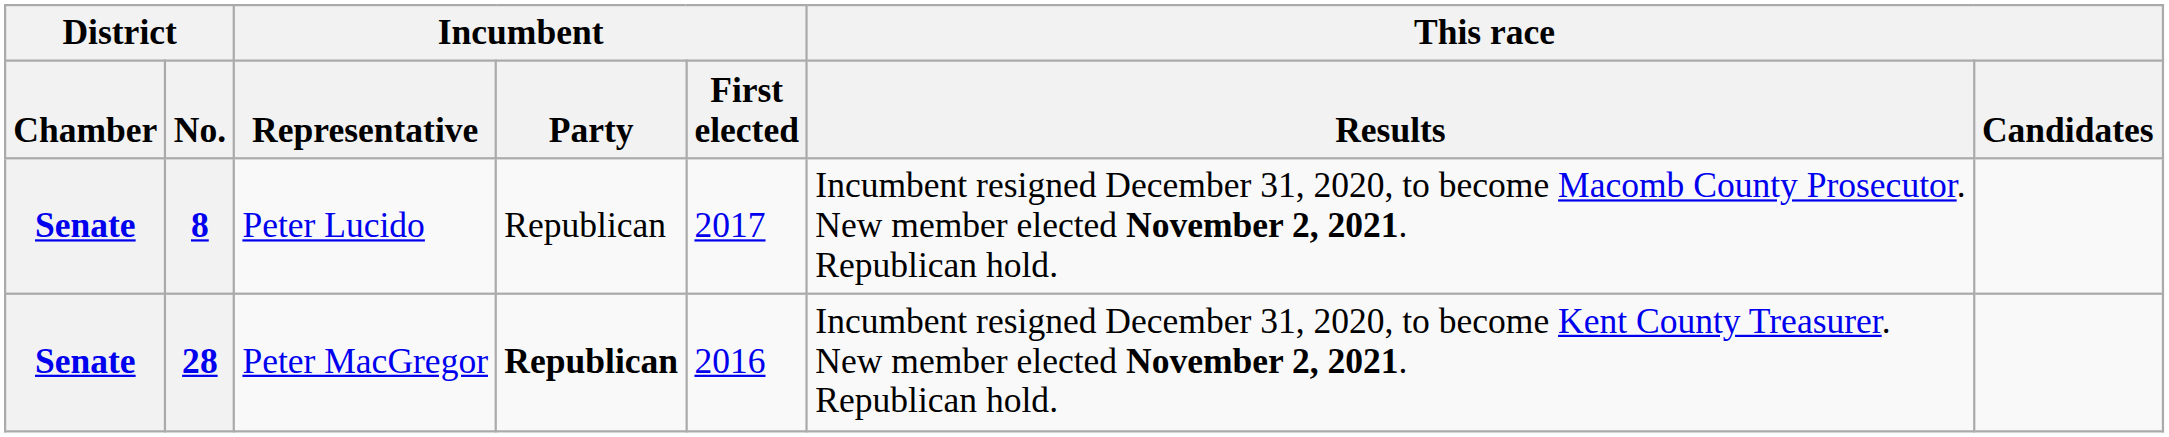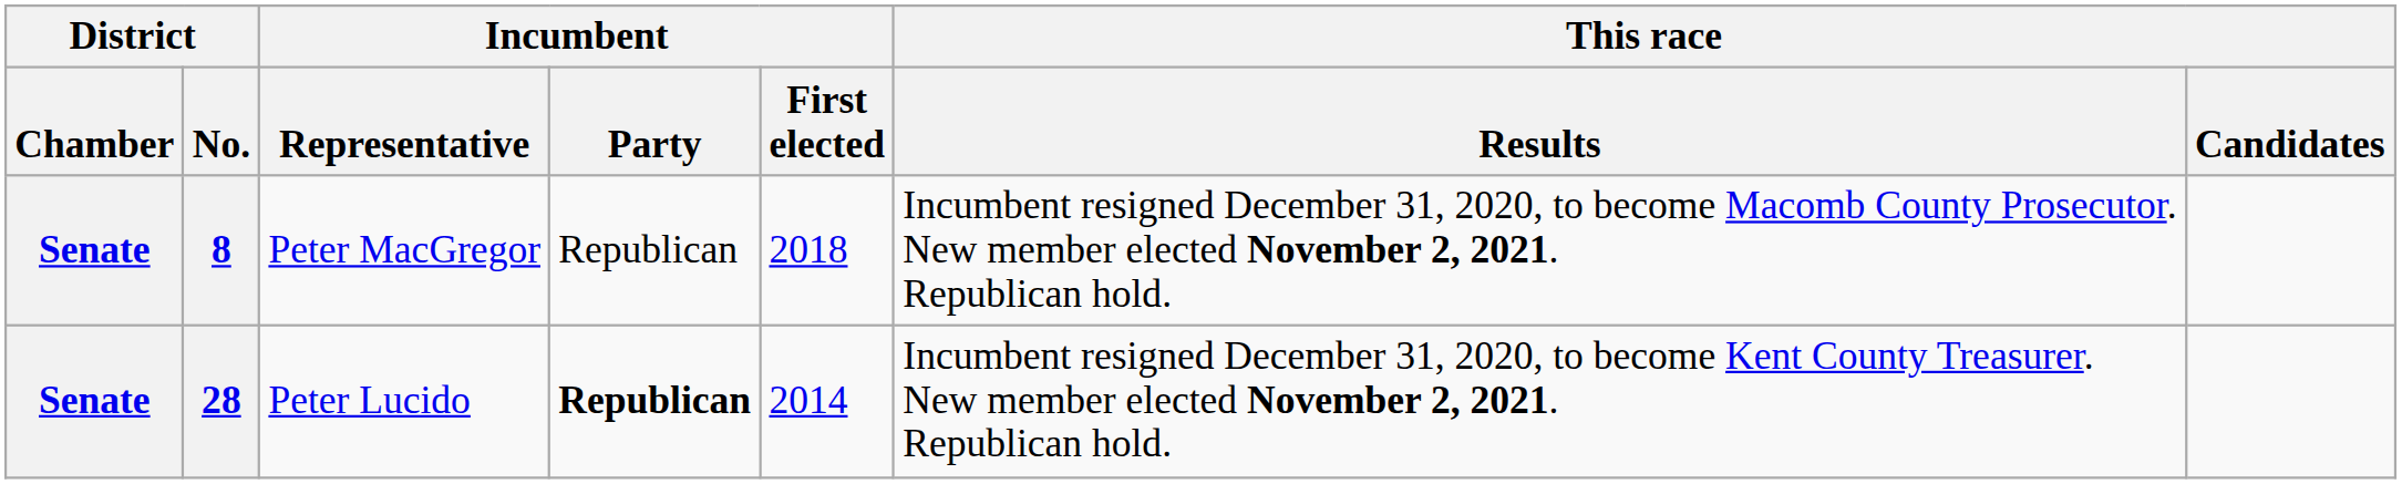 <table class="wikitable sortable">
 <tr valign=bottom>
 <th colspan="2">District</th>
 <th colspan="3">Incumbent</th>
 <th colspan="2">This race</th>
 </tr>
 <tr valign=bottom>
 <th>Chamber</th>
 <th>No.</th>
 <th>Representative</th>
 <th>Party</th>
 <th>First<br>elected</th>
 <th>Results</th>
 <th>Candidates</th>
 </tr>
 <tr>
 <th><a href='#'>Senate</a></th>
 <th><a href='#'>8</a></th>
-<td><a href='#'>Peter Lucido</a></td>
+<td><a href='#'>Peter MacGregor</a></td>
 <td>Republican</td>
-<td><a href='#'>2017</a></td>
+<td><a href='#'>2018</a></td>
 <td>Incumbent resigned December 31, 2020, to become <a href='#'>Macomb County Prosecutor</a>.<br>New member elected <strong>November 2, 2021</strong>.<br>Republican hold.</td>
 <td nowrap></td>
 </tr>
 <tr>
 <th><a href='#'>Senate</a></th>
 <th><a href='#'>28</a></th>
-<td><a href='#'>Peter MacGregor</a></td>
+<td><a href='#'>Peter Lucido</a></td>
 <td><strong>Republican</strong></td>
-<td><a href='#'>2016</a></td>
+<td><a href='#'>2014</a></td>
 <td>Incumbent resigned December 31, 2020, to become <a href='#'>Kent County Treasurer</a>.<br>New member elected <strong>November 2, 2021</strong>.<br>Republican hold.</td>
 <td nowrap></td>
 </tr>
 </table>
